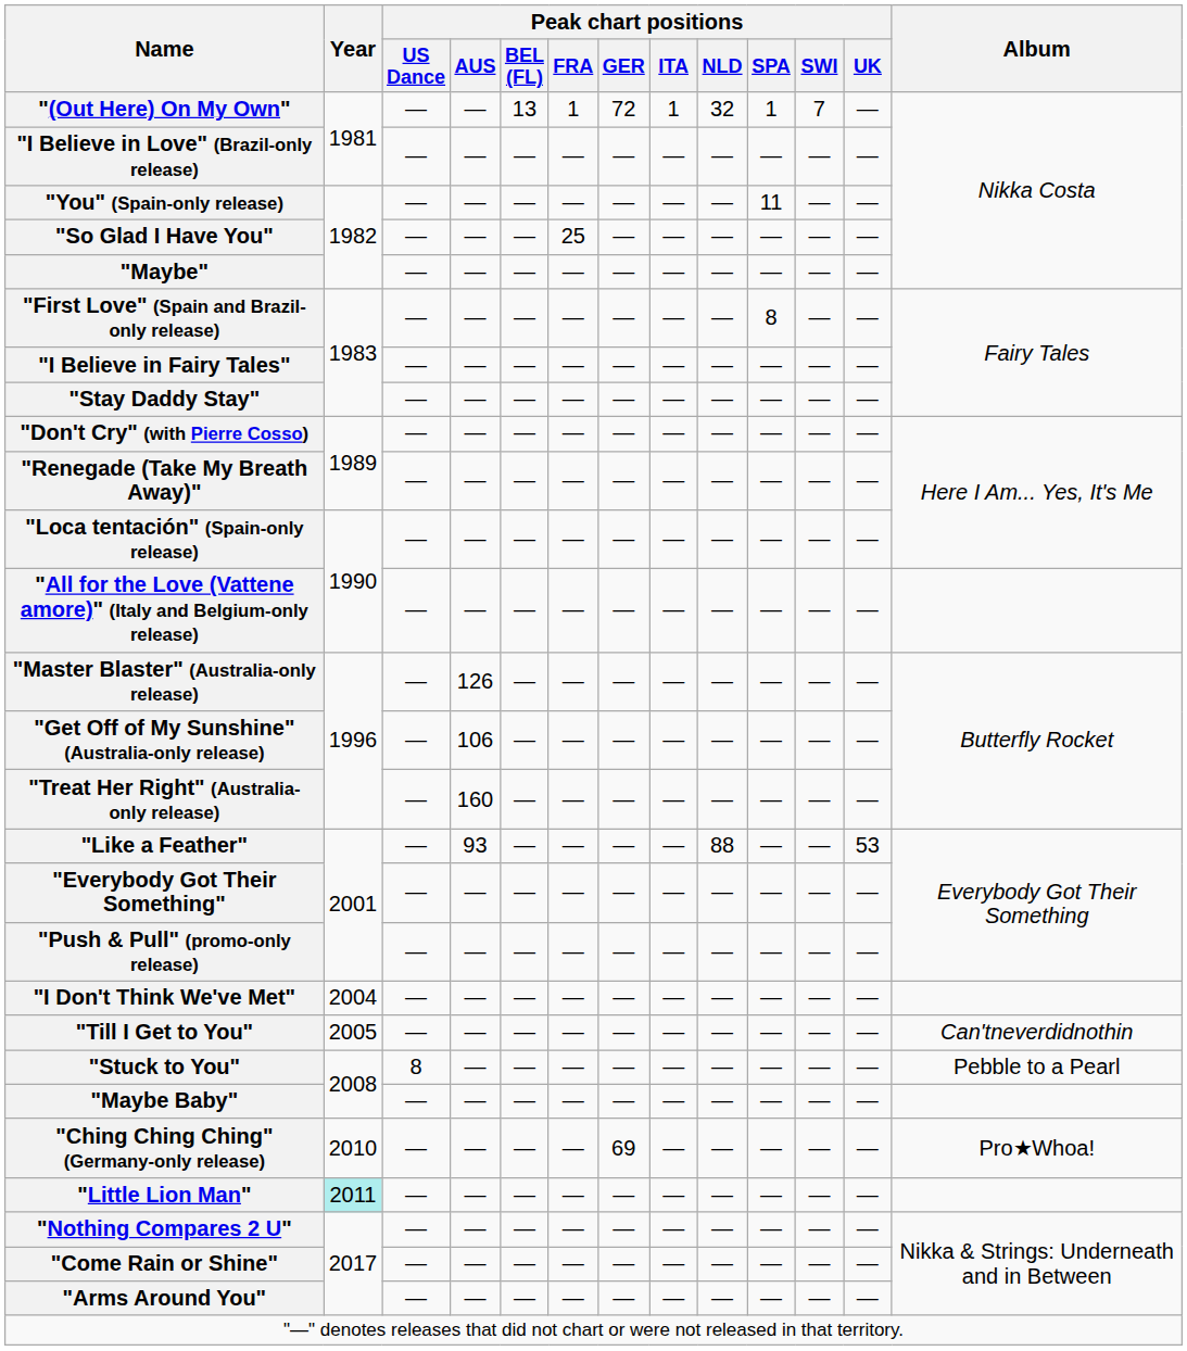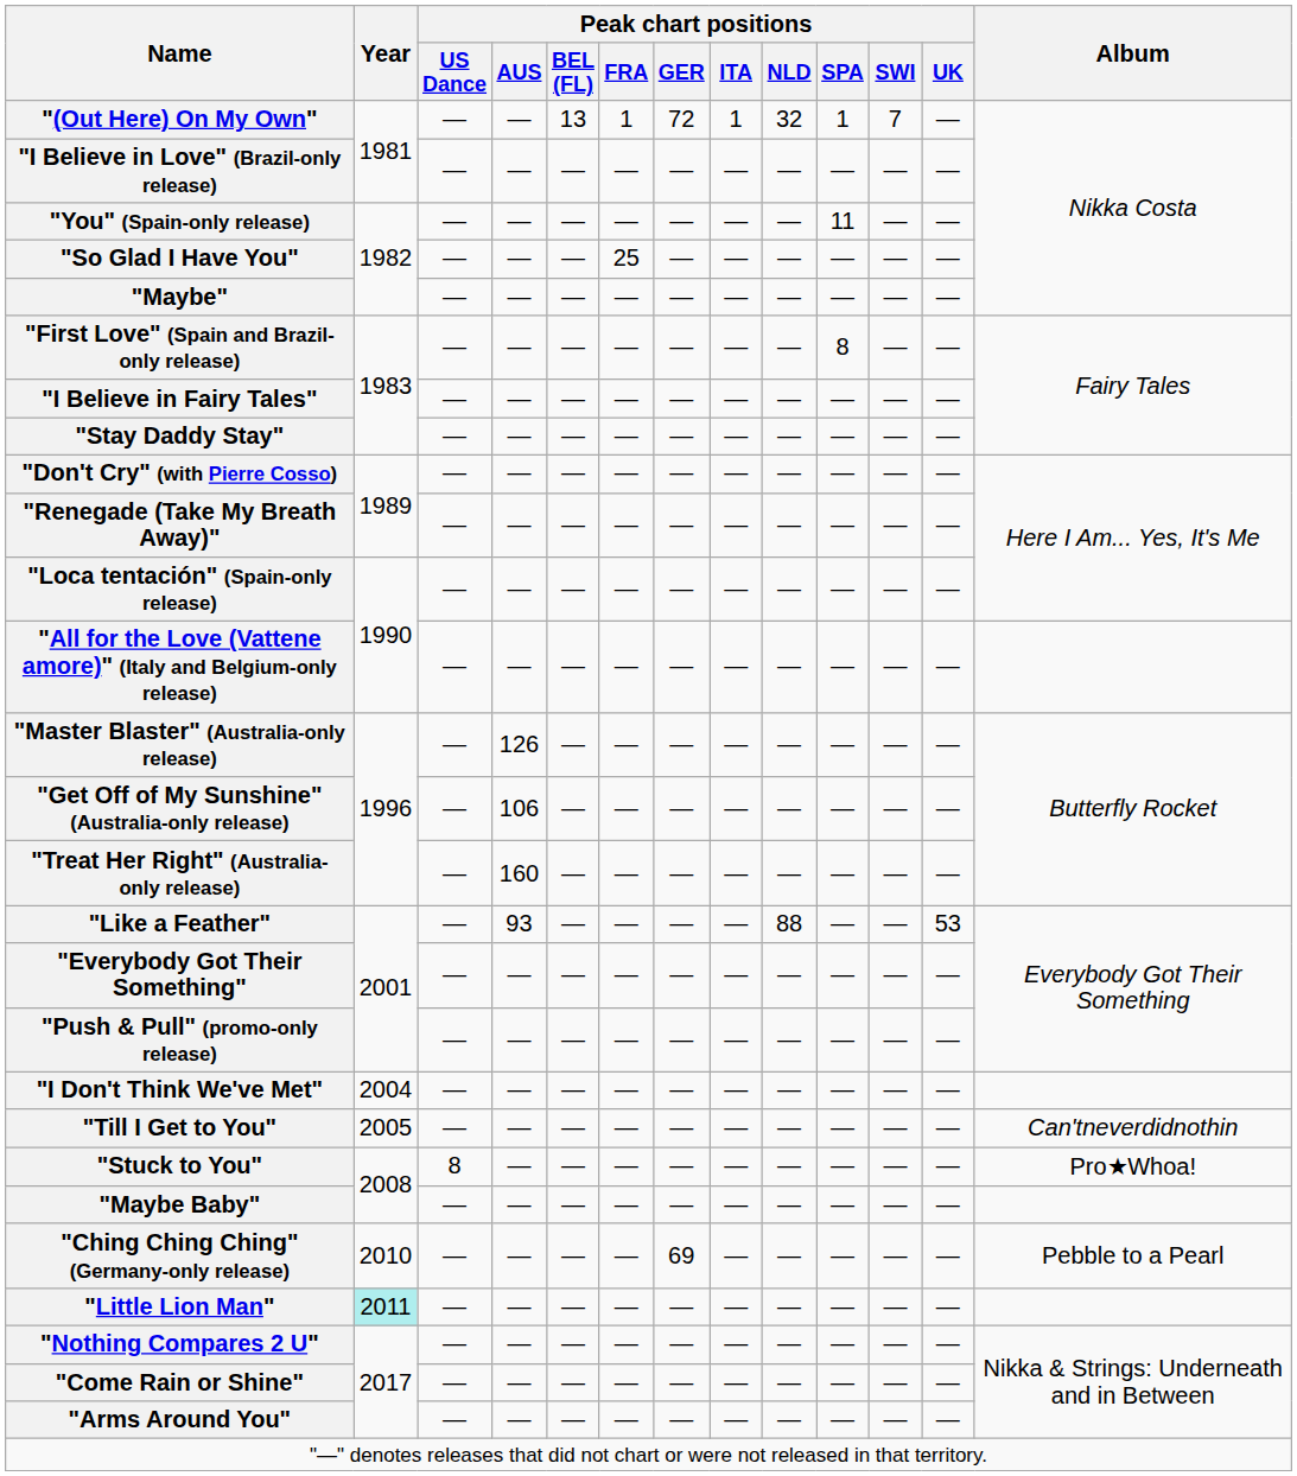 <table class="wikitable plainrowheaders" style="text-align:center;" border="1">
 <tr>
 <th rowspan="2">Name</th>
 <th rowspan="2" style="width:2em;">Year</th>
 <th colspan="10">Peak chart positions</th>
 <th rowspan="2">Album</th>
 </tr>
 <tr>
 <th scope="col" style="width:2em;font-size:90%;"><a href='#'>US Dance</a><br></th>
 <th scope="col" style="width:2em;font-size:90%;"><a href='#'>AUS</a><br></th>
 <th scope="col" style="width:2em;font-size:90%;"><a href='#'>BEL<br>(FL)</a><br></th>
 <th scope="col" style="width:2em;font-size:90%;"><a href='#'>FRA</a><br></th>
 <th scope="col" style="width:2em;font-size:90%;"><a href='#'>GER</a><br></th>
 <th scope="col" style="width:2em;font-size:90%;"><a href='#'>ITA</a><br></th>
 <th scope="col" style="width:2em;font-size:90%;"><a href='#'>NLD</a><br></th>
 <th scope="col" style="width:2em;font-size:90%;"><a href='#'>SPA</a><br></th>
 <th scope="col" style="width:2em;font-size:90%;"><a href='#'>SWI</a><br></th>
 <th scope="col" style="width:2em;font-size:90%;"><a href='#'>UK</a><br></th>
 </tr>
 <tr>
 <th scope="row">"<a href='#'>(Out Here) On My Own</a>"</th>
 <td rowspan="2">1981</td>
 <td>—</td>
 <td>—</td>
 <td>13</td>
 <td>1</td>
 <td>72</td>
 <td>1</td>
 <td>32</td>
 <td>1</td>
 <td>7</td>
 <td>—</td>
 <td rowspan="5"><em>Nikka Costa</em></td>
 </tr>
 <tr>
 <th scope="row">"I Believe in Love" <small>(Brazil-only release)</small></th>
 <td>—</td>
 <td>—</td>
 <td>—</td>
 <td>—</td>
 <td>—</td>
 <td>—</td>
 <td>—</td>
 <td>—</td>
 <td>—</td>
 <td>—</td>
 </tr>
 <tr>
 <th scope="row">"You" <small>(Spain-only release)</small></th>
 <td rowspan="3">1982</td>
 <td>—</td>
 <td>—</td>
 <td>—</td>
 <td>—</td>
 <td>—</td>
 <td>—</td>
 <td>—</td>
 <td>11</td>
 <td>—</td>
 <td>—</td>
 </tr>
 <tr>
 <th scope="row">"So Glad I Have You"</th>
 <td>—</td>
 <td>—</td>
 <td>—</td>
 <td>25</td>
 <td>—</td>
 <td>—</td>
 <td>—</td>
 <td>—</td>
 <td>—</td>
 <td>—</td>
 </tr>
 <tr>
 <th scope="row">"Maybe"</th>
 <td>—</td>
 <td>—</td>
 <td>—</td>
 <td>—</td>
 <td>—</td>
 <td>—</td>
 <td>—</td>
 <td>—</td>
 <td>—</td>
 <td>—</td>
 </tr>
 <tr>
 <th scope="row">"First Love" <small>(Spain and Brazil-only release)</small></th>
 <td rowspan="3">1983</td>
 <td>—</td>
 <td>—</td>
 <td>—</td>
 <td>—</td>
 <td>—</td>
 <td>—</td>
 <td>—</td>
 <td>8</td>
 <td>—</td>
 <td>—</td>
 <td rowspan="3"><em>Fairy Tales</em></td>
 </tr>
 <tr>
 <th scope="row">"I Believe in Fairy Tales"</th>
 <td>—</td>
 <td>—</td>
 <td>—</td>
 <td>—</td>
 <td>—</td>
 <td>—</td>
 <td>—</td>
 <td>—</td>
 <td>—</td>
 <td>—</td>
 </tr>
 <tr>
 <th scope="row">"Stay Daddy Stay"</th>
 <td align="center" valign="center">—</td>
 <td>—</td>
 <td>—</td>
 <td>—</td>
 <td>—</td>
 <td>—</td>
 <td>—</td>
 <td>—</td>
 <td>—</td>
 <td>—</td>
 </tr>
 <tr>
 <th scope="row">"Don't Cry" <small>(with <a href='#'>Pierre Cosso</a>)</small></th>
 <td rowspan="2">1989</td>
 <td>—</td>
 <td>—</td>
 <td>—</td>
 <td>—</td>
 <td>—</td>
 <td>—</td>
 <td>—</td>
 <td>—</td>
 <td>—</td>
 <td>—</td>
 <td rowspan="3"><em>Here I Am... Yes, It's Me</em></td>
 </tr>
 <tr>
 <th scope="row">"Renegade (Take My Breath Away)"</th>
 <td>—</td>
 <td>—</td>
 <td>—</td>
 <td>—</td>
 <td>—</td>
 <td>—</td>
 <td>—</td>
 <td>—</td>
 <td>—</td>
 <td>—</td>
 </tr>
 <tr>
 <th scope="row">"Loca tentación" <small>(Spain-only release)</small></th>
 <td rowspan="2">1990</td>
 <td>—</td>
 <td>—</td>
 <td>—</td>
 <td>—</td>
 <td>—</td>
 <td>—</td>
 <td>—</td>
 <td>—</td>
 <td>—</td>
 <td>—</td>
 </tr>
 <tr>
 <th scope="row">"<a href='#'>All for the Love (Vattene amore)</a>" <small>(Italy and Belgium-only release)</small></th>
 <td>—</td>
 <td>—</td>
 <td>—</td>
 <td>—</td>
 <td>—</td>
 <td>—</td>
 <td>—</td>
 <td>—</td>
 <td>—</td>
 <td>—</td>
 <td></td>
 </tr>
 <tr>
 <th scope="row">"Master Blaster" <small>(Australia-only release)</small></th>
 <td rowspan="3">1996</td>
 <td>—</td>
 <td>126</td>
 <td>—</td>
 <td>—</td>
 <td>—</td>
 <td>—</td>
 <td>—</td>
 <td>—</td>
 <td>—</td>
 <td>—</td>
 <td rowspan="3"><em>Butterfly Rocket</em></td>
 </tr>
 <tr>
 <th scope="row">"Get Off of My Sunshine" <small>(Australia-only release)</small></th>
 <td>—</td>
 <td>106</td>
 <td>—</td>
 <td>—</td>
 <td>—</td>
 <td>—</td>
 <td>—</td>
 <td>—</td>
 <td>—</td>
 <td>—</td>
 </tr>
 <tr>
 <th scope="row">"Treat Her Right" <small>(Australia-only release)</small></th>
 <td>—</td>
 <td>160</td>
 <td>—</td>
 <td>—</td>
 <td>—</td>
 <td>—</td>
 <td>—</td>
 <td>—</td>
 <td>—</td>
 <td>—</td>
 </tr>
 <tr>
 <th scope="row">"Like a Feather"</th>
 <td rowspan="3">2001</td>
 <td>—</td>
 <td>93</td>
 <td>—</td>
 <td>—</td>
 <td>—</td>
 <td>—</td>
 <td>88</td>
 <td>—</td>
 <td>—</td>
 <td>53</td>
 <td rowspan="3"><em>Everybody Got Their Something</em></td>
 </tr>
 <tr>
 <th scope="row">"Everybody Got Their Something"</th>
 <td>—</td>
 <td>—</td>
 <td>—</td>
 <td>—</td>
 <td>—</td>
 <td>—</td>
 <td>—</td>
 <td>—</td>
 <td>—</td>
 <td>—</td>
 </tr>
 <tr>
 <th scope="row">"Push & Pull" <small>(promo-only release)</small></th>
 <td>—</td>
 <td>—</td>
 <td>—</td>
 <td>—</td>
 <td>—</td>
 <td>—</td>
 <td>—</td>
 <td>—</td>
 <td>—</td>
 <td>—</td>
 </tr>
 <tr>
 <th scope="row">"I Don't Think We've Met"</th>
 <td>2004</td>
 <td>—</td>
 <td>—</td>
 <td>—</td>
 <td>—</td>
 <td>—</td>
 <td>—</td>
 <td>—</td>
 <td>—</td>
 <td>—</td>
 <td>—</td>
 <td></td>
 </tr>
 <tr>
 <th scope="row">"Till I Get to You"</th>
 <td>2005</td>
 <td>—</td>
 <td>—</td>
 <td>—</td>
 <td>—</td>
 <td>—</td>
 <td>—</td>
 <td>—</td>
 <td>—</td>
 <td>—</td>
 <td>—</td>
 <td><em>Can'tneverdidnothin<strong></td>
 </tr>
 <tr>
 <th scope="row">"Stuck to You"</th>
 <td rowspan="2">2008</td>
 <td>8</td>
 <td>—</td>
 <td>—</td>
 <td>—</td>
 <td>—</td>
 <td>—</td>
 <td>—</td>
 <td>—</td>
 <td>—</td>
 <td>—</td>
-<td></em>Pebble to a Pearl<em></td>
+<td></em>Pro★Whoa!<em></td>
 </tr>
 <tr>
 <th scope="row">"Maybe Baby"</th>
 <td>—</td>
 <td>—</td>
 <td>—</td>
 <td>—</td>
 <td>—</td>
 <td>—</td>
 <td>—</td>
 <td>—</td>
 <td>—</td>
 <td>—</td>
 <td></td>
 </tr>
 <tr>
 <th scope="row">"Ching Ching Ching" <small>(Germany-only release)</small></th>
 <td>2010</td>
 <td>—</td>
 <td>—</td>
 <td>—</td>
 <td>—</td>
 <td>69</td>
 <td>—</td>
 <td>—</td>
 <td>—</td>
 <td>—</td>
 <td>—</td>
-<td></em>Pro★Whoa!<em></td>
+<td></em>Pebble to a Pearl<em></td>
 </tr>
 <tr>
 <th scope="row">"<a href='#'>Little Lion Man</a>"</th>
 <td style="background: paleturquoise;">2011</td>
 <td>—</td>
 <td>—</td>
 <td>—</td>
 <td>—</td>
 <td>—</td>
 <td>—</td>
 <td>—</td>
 <td>—</td>
 <td>—</td>
 <td>—</td>
 <td></td>
 </tr>
 <tr>
 <th scope="row">"<a href='#'>Nothing Compares 2 U</a>"</th>
 <td rowspan="3">2017</td>
 <td>—</td>
 <td>—</td>
 <td>—</td>
 <td>—</td>
 <td>—</td>
 <td>—</td>
 <td>—</td>
 <td>—</td>
 <td>—</td>
 <td>—</td>
 <td rowspan="3"></em>Nikka & Strings: Underneath and in Between<em></td>
 </tr>
 <tr>
 <th scope="row">"Come Rain or Shine"</th>
 <td>—</td>
 <td>—</td>
 <td>—</td>
 <td>—</td>
 <td>—</td>
 <td>—</td>
 <td>—</td>
 <td>—</td>
 <td>—</td>
 <td>—</td>
 </tr>
 <tr>
 <th scope="row">"Arms Around You"</th>
 <td>—</td>
 <td>—</td>
 <td>—</td>
 <td>—</td>
 <td>—</td>
 <td>—</td>
 <td>—</td>
 <td>—</td>
 <td>—</td>
 <td>—</td>
 </tr>
 <tr>
 <td colspan="13" style="font-size:85%">"—" denotes releases that did not chart or were not released in that territory.</td>
 </tr>
 </table>
